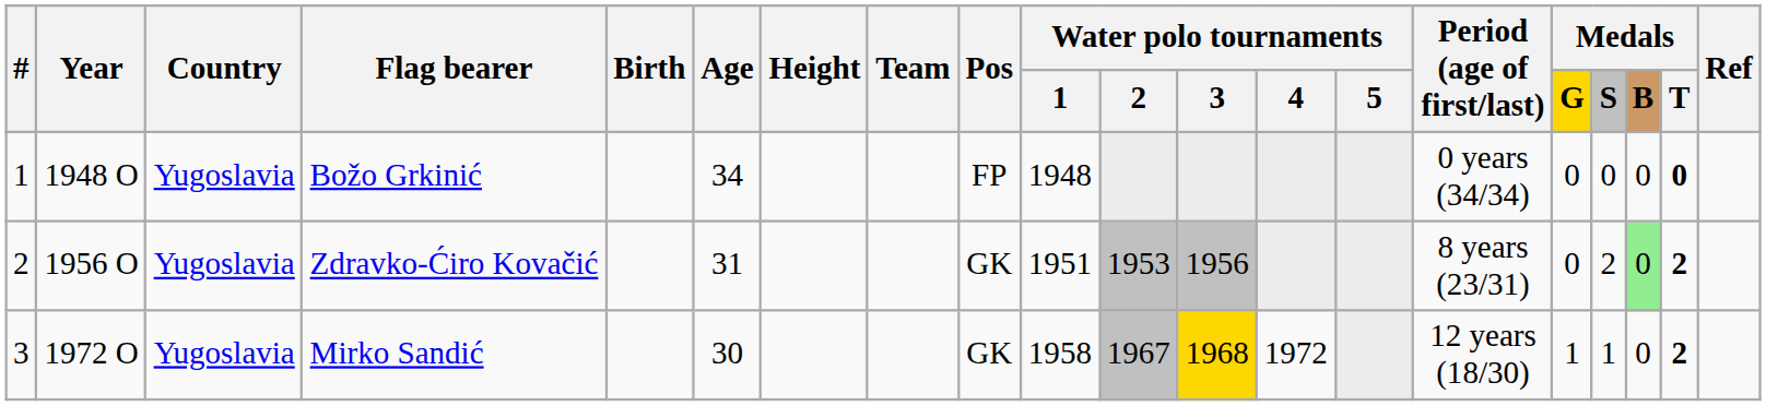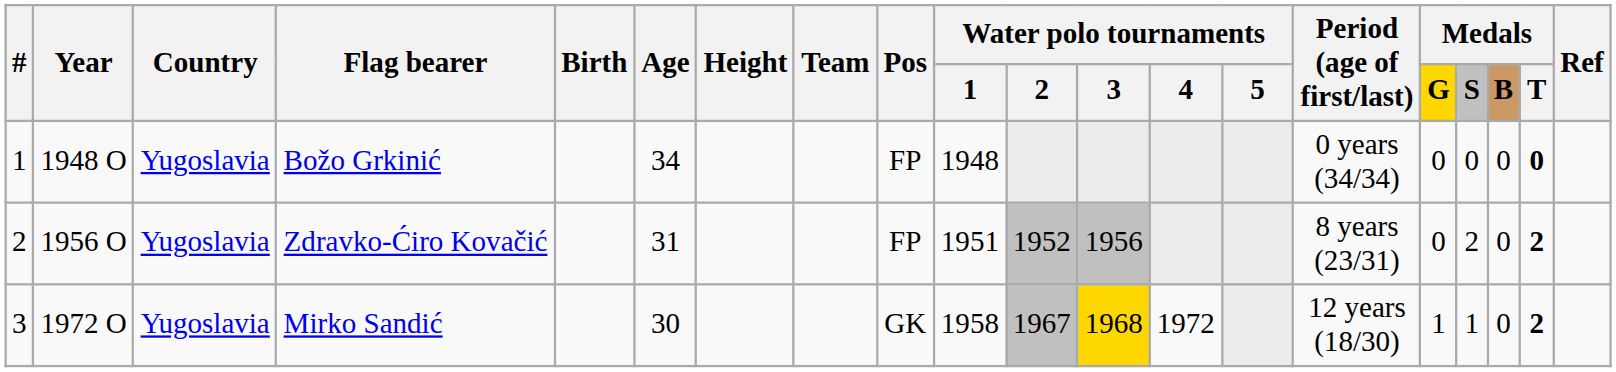 <table class="wikitable sortable" style="text-align: center; font-size: 80%; margin-left: 1em;">
 <tr>
 <th rowspan="2">#</th>
 <th rowspan="2">Year</th>
 <th rowspan="2">Country</th>
 <th rowspan="2">Flag bearer</th>
 <th rowspan="2">Birth</th>
 <th rowspan="2">Age</th>
 <th rowspan="2">Height</th>
 <th rowspan="2">Team</th>
 <th rowspan="2">Pos</th>
 <th colspan="5">Water polo tournaments</th>
 <th rowspan="2">Period<br>(age of<br>first/last)</th>
 <th colspan="4">Medals</th>
 <th rowspan="2" class="unsortable">Ref</th>
 </tr>
 <tr>
 <th>1</th>
 <th style="width: 2em;" class="unsortable">2</th>
 <th style="width: 2em;" class="unsortable">3</th>
 <th style="width: 2em;" class="unsortable">4</th>
 <th style="width: 2em;" class="unsortable">5</th>
 <th style="background-color: gold;">G</th>
 <th style="background-color: silver;">S</th>
 <th style="background-color: #cc9966;">B</th>
 <th>T</th>
 </tr>
 <tr>
 <td>1</td>
 <td>1948 O</td>
 <td style="text-align: left;"> <a href='#'>Yugoslavia</a></td>
 <td style="text-align: left;" data-sort-value="Grkinić, Božo"><a href='#'>Božo Grkinić</a></td>
 <td></td>
 <td>34</td>
 <td></td>
 <td style="text-align: left;"></td>
 <td>FP</td>
 <td>1948</td>
 <td style="background-color: #ececec;"></td>
 <td style="background-color: #ececec;"></td>
 <td style="background-color: #ececec;"></td>
 <td style="background-color: #ececec;"></td>
 <td>0 years<br>(34/34)</td>
 <td>0</td>
 <td>0</td>
 <td>0</td>
 <td><strong>0</strong></td>
 <td></td>
 </tr>
 <tr>
 <td>2</td>
 <td>1956 O</td>
 <td style="text-align: left;"> <a href='#'>Yugoslavia</a></td>
 <td style="text-align: left;" data-sort-value="Kovačić, Zdravko-Ćiro"><a href='#'>Zdravko-Ćiro Kovačić</a></td>
 <td></td>
 <td>31</td>
 <td></td>
 <td style="text-align: left;"></td>
-<td>GK</td>
+<td>FP</td>
 <td>1951</td>
-<td style="background-color: silver;">1953</td>
+<td style="background-color: silver;">1952</td>
 <td style="background-color: silver;">1956</td>
 <td style="background-color: #ececec;"></td>
 <td style="background-color: #ececec;"></td>
 <td>8 years<br>(23/31)</td>
 <td>0</td>
 <td>2</td>
-<td style="background: lightgreen;">0</td>
+<td>0</td>
 <td><strong>2</strong></td>
 <td></td>
 </tr>
 <tr>
 <td>3</td>
 <td>1972 O</td>
 <td style="text-align: left;"> <a href='#'>Yugoslavia</a></td>
 <td style="text-align: left;" data-sort-value="Sandić, Mirko"><a href='#'>Mirko Sandić</a></td>
 <td></td>
 <td>30</td>
 <td></td>
 <td style="text-align: left;"></td>
 <td>GK</td>
 <td>1958</td>
 <td style="background-color: silver;">1967</td>
 <td style="background-color: gold;">1968</td>
 <td>1972</td>
 <td style="background-color: #ececec;"></td>
 <td>12 years<br>(18/30)</td>
 <td>1</td>
 <td>1</td>
 <td>0</td>
 <td><strong>2</strong></td>
 <td></td>
 </tr>
 </table>
